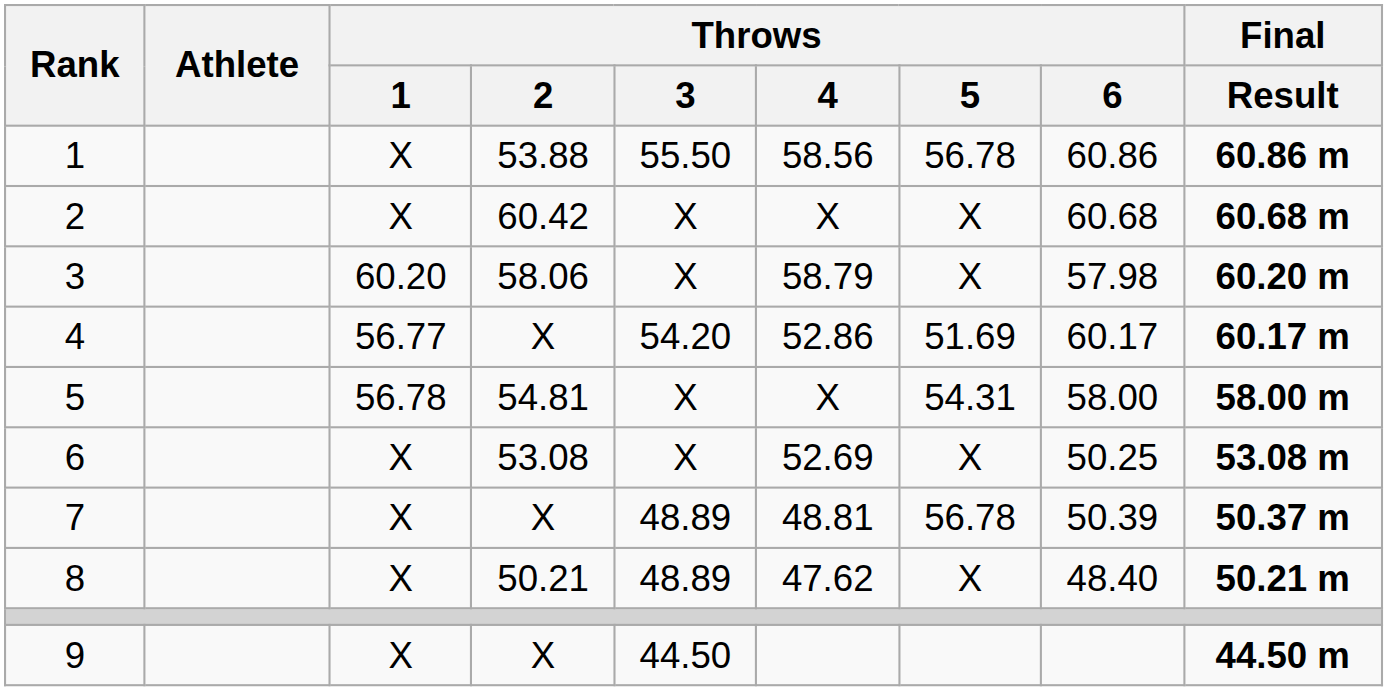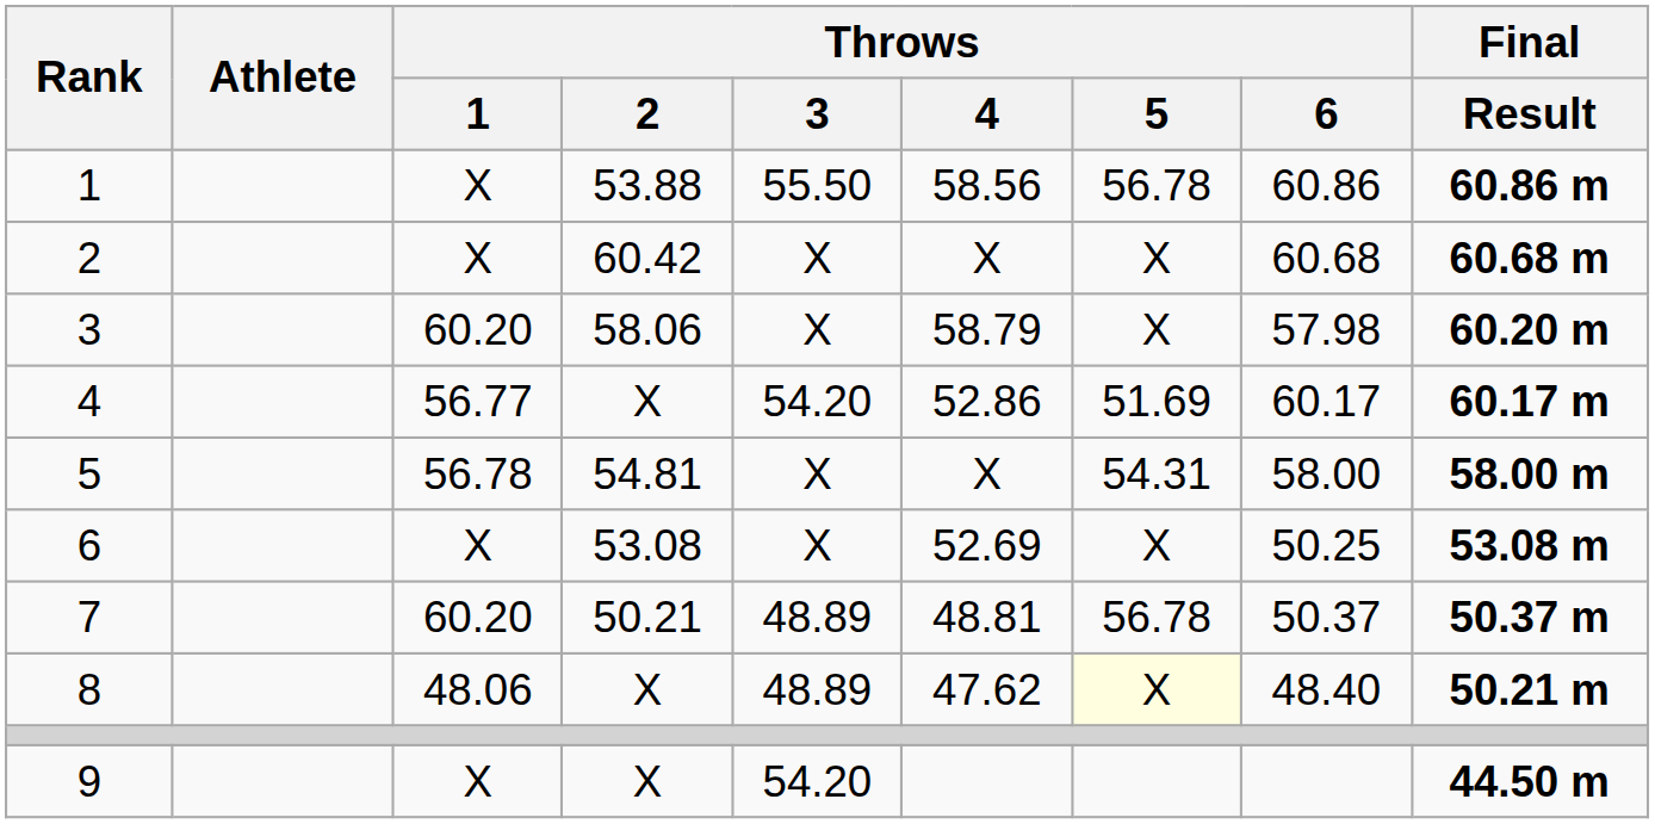 <table class="wikitable" style=" text-align:center; font-size:110%;" width="75%">
 <tr>
 <th rowspan="2">Rank</th>
 <th rowspan="2">Athlete</th>
 <th colspan="6">Throws</th>
 <th>Final</th>
 </tr>
 <tr>
 <th>1</th>
 <th>2</th>
 <th>3</th>
 <th>4</th>
 <th>5</th>
 <th>6</th>
 <th>Result</th>
 </tr>
 <tr>
 <td>1</td>
 <td align=left></td>
 <td>X</td>
 <td>53.88</td>
 <td>55.50</td>
 <td>58.56</td>
 <td>56.78</td>
 <td>60.86</td>
 <td><strong>60.86 m</strong></td>
 </tr>
 <tr>
 <td>2</td>
 <td align=left></td>
 <td>X</td>
 <td>60.42</td>
 <td>X</td>
 <td>X</td>
 <td>X</td>
 <td>60.68</td>
 <td><strong>60.68 m</strong></td>
 </tr>
 <tr>
 <td>3</td>
 <td align=left></td>
 <td>60.20</td>
 <td>58.06</td>
 <td>X</td>
 <td>58.79</td>
 <td>X</td>
 <td>57.98</td>
 <td><strong>60.20 m</strong></td>
 </tr>
 <tr>
 <td>4</td>
 <td align=left></td>
 <td>56.77</td>
 <td>X</td>
 <td>54.20</td>
 <td>52.86</td>
 <td>51.69</td>
 <td>60.17</td>
 <td><strong>60.17 m</strong></td>
 </tr>
 <tr>
 <td>5</td>
 <td align=left></td>
 <td>56.78</td>
 <td>54.81</td>
 <td>X</td>
 <td>X</td>
 <td>54.31</td>
 <td>58.00</td>
 <td><strong>58.00 m   </strong></td>
 </tr>
 <tr>
 <td>6</td>
 <td align=left></td>
 <td>X</td>
 <td>53.08</td>
 <td>X</td>
 <td>52.69</td>
 <td>X</td>
 <td>50.25</td>
 <td><strong>53.08 m</strong></td>
 </tr>
 <tr>
 <td>7</td>
 <td align=left></td>
-<td>X</td>
-<td>X</td>
+<td>60.20</td>
+<td>50.21</td>
 <td>48.89</td>
 <td>48.81</td>
 <td>56.78</td>
-<td>50.39</td>
+<td>50.37</td>
 <td><strong>50.37 m</strong></td>
 </tr>
 <tr>
 <td>8</td>
 <td align=left></td>
+<td>48.06</td>
 <td>X</td>
-<td>50.21</td>
 <td>48.89</td>
 <td>47.62</td>
-<td>X</td>
+<td style="background: lightyellow;">X</td>
 <td>48.40</td>
 <td><strong>50.21 m</strong></td>
 </tr>
 <tr>
 <td colspan=9 bgcolor=lightgray></td>
 </tr>
 <tr>
 <td>9</td>
 <td align=left></td>
 <td>X</td>
 <td>X</td>
-<td>44.50</td>
+<td>54.20</td>
 <td></td>
 <td></td>
 <td></td>
 <td><strong>44.50 m</strong></td>
 </tr>
 </table>
